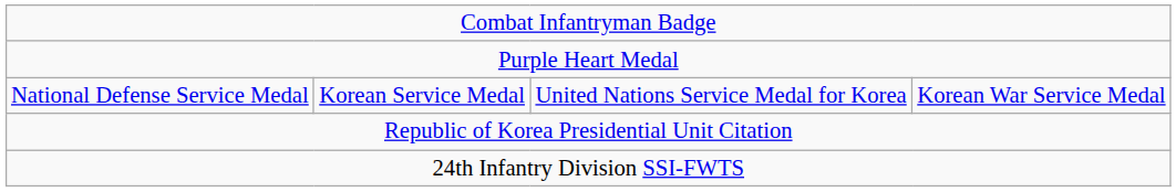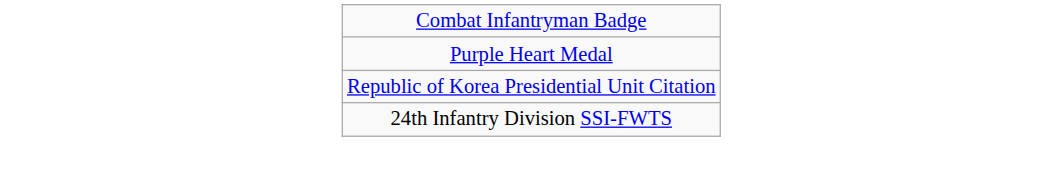 <table class="wikitable" style="margin: auto; text-align: center;">
 <tr>
 <td colspan="4"><a href='#'>Combat Infantryman Badge</a></td>
 </tr>
 <tr>
 <td colspan="4"><a href='#'>Purple Heart Medal</a></td>
 </tr>
 <tr>
-<td><a href='#'>National Defense Service Medal</a></td>
-<td><a href='#'>Korean Service Medal</a></td>
-<td><a href='#'>United Nations Service Medal for Korea</a></td>
-<td><a href='#'>Korean War Service Medal</a></td>
-</tr>
-<tr>
 <td colspan="4"><a href='#'>Republic of Korea Presidential Unit Citation</a></td>
 </tr>
 <tr>
 <td colspan="4">24th Infantry Division <a href='#'>SSI-FWTS</a></td>
 </tr>
 </table>
